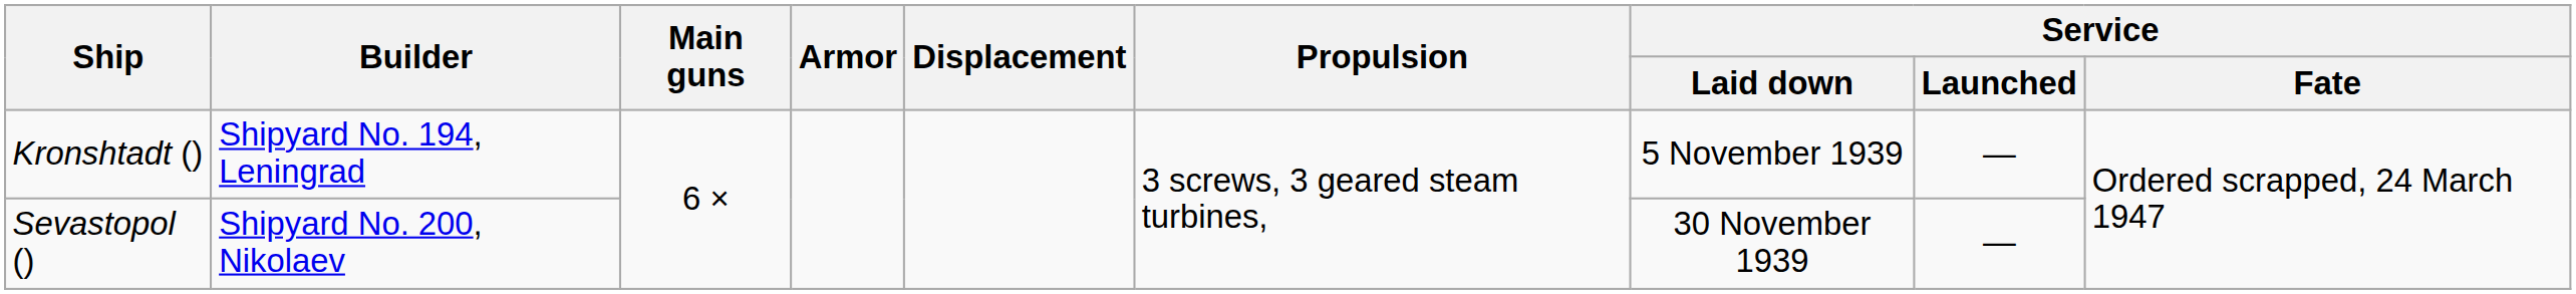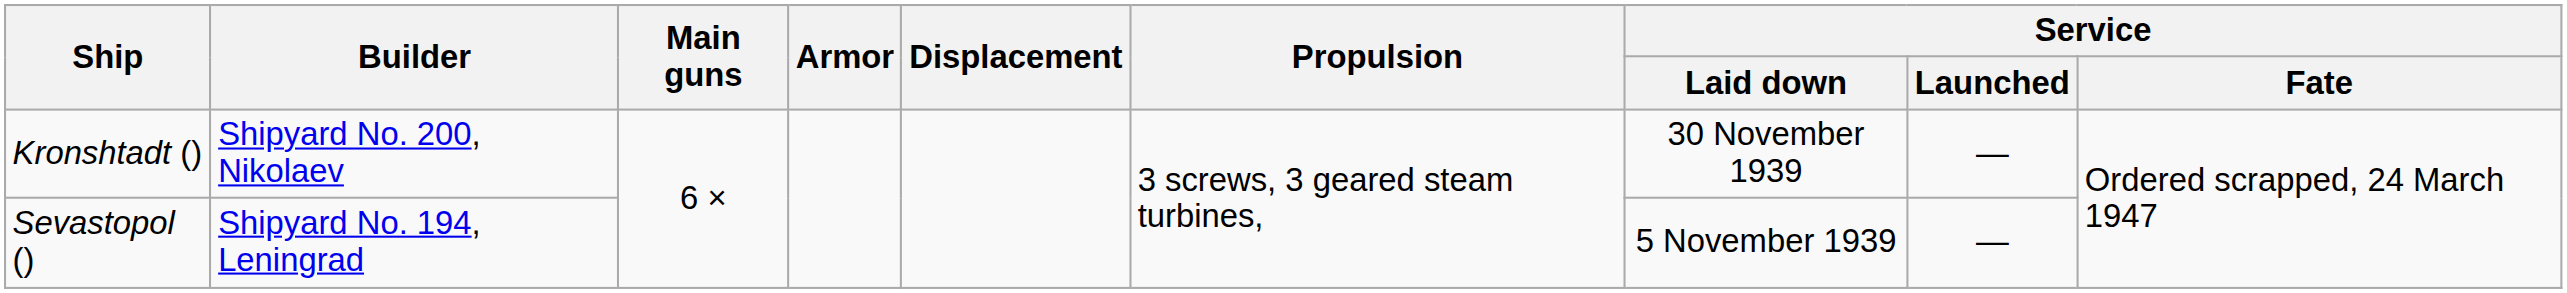 <table class="wikitable plainrowheaders">
 <tr>
 <th scope="col" align= center rowspan=2>Ship</th>
 <th scope="col" align= center rowspan=2>Builder</th>
 <th scope="col" align= center rowspan=2>Main guns</th>
 <th scope="col" align= center rowspan=2>Armor</th>
 <th scope="col" align= center rowspan=2>Displacement</th>
 <th scope="col" align= center rowspan=2>Propulsion</th>
 <th scope="col" align= center colspan=3>Service</th>
 </tr>
 <tr valign="top">
 <th scope="col" align= center>Laid down</th>
 <th scope="col" align= center>Launched</th>
 <th scope="col" align= center>Fate</th>
 </tr>
 <tr valign="center">
 <td scope="row" align= left><em>Kronshtadt</em> ()</td>
-<td align=left><a href='#'>Shipyard No. 194</a>, <a href='#'>Leningrad</a></td>
+<td align=left><a href='#'>Shipyard No. 200</a>, <a href='#'>Nikolaev</a></td>
 <td align= center rowspan=2>6 × </td>
 <td align= center rowspan=2></td>
 <td align= center rowspan=2></td>
 <td align= left rowspan=2>3 screws, 3 geared steam turbines, </td>
-<td align= center>5 November 1939</td>
+<td align= center>30 November 1939</td>
 <td align= center>—</td>
 <td rowspan=2 align= left>Ordered scrapped, 24 March 1947</td>
 </tr>
 <tr valign="center">
 <td scope="row" align= left><em>Sevastopol</em> ()</td>
-<td align=left><a href='#'>Shipyard No. 200</a>, <a href='#'>Nikolaev</a></td>
-<td align= center>30 November 1939</td>
+<td align=left><a href='#'>Shipyard No. 194</a>, <a href='#'>Leningrad</a></td>
+<td align= center>5 November 1939</td>
 <td align= center>—</td>
 </tr>
 </table>
